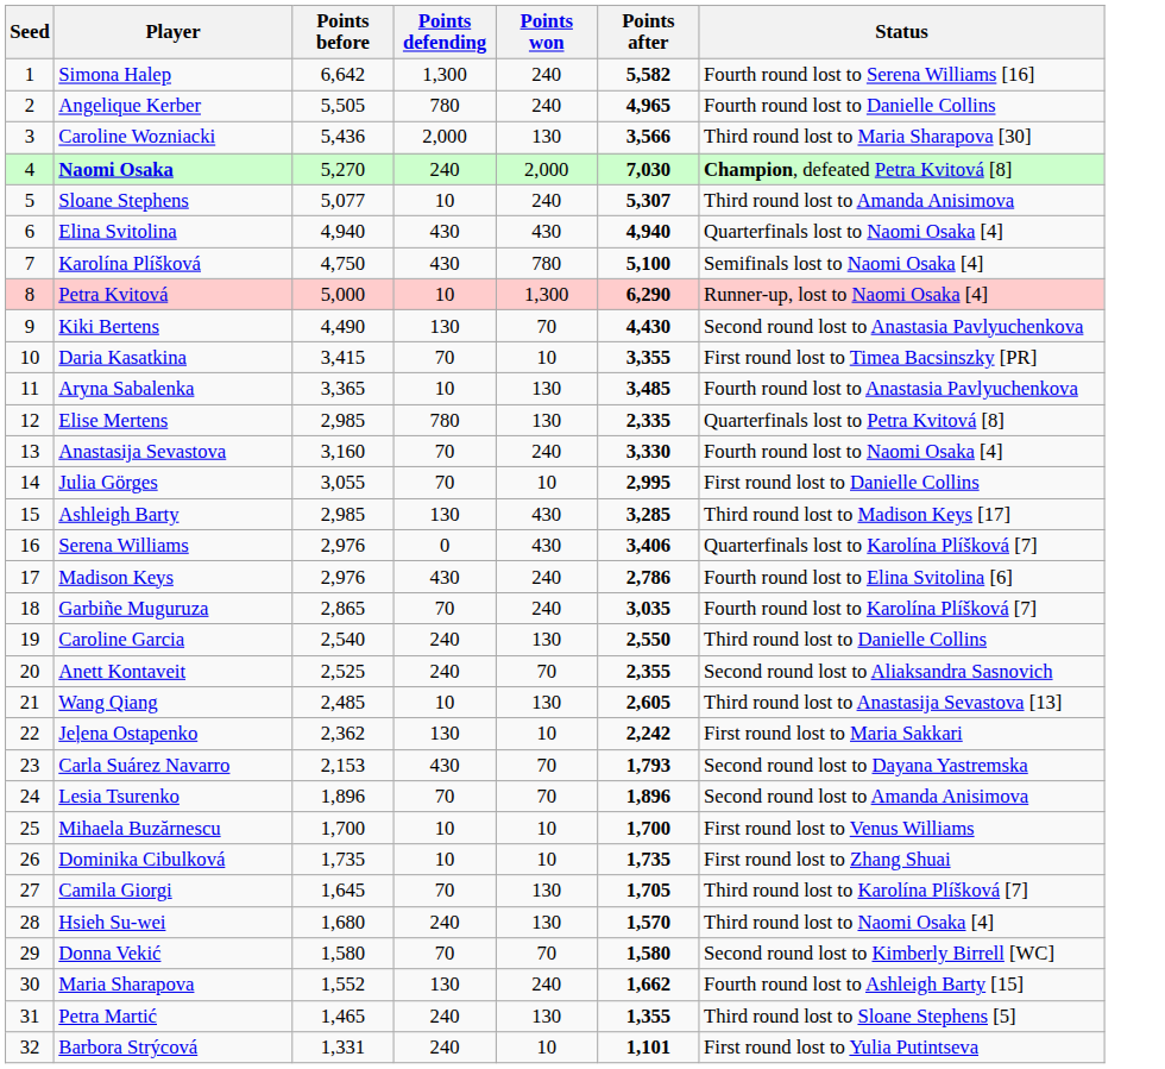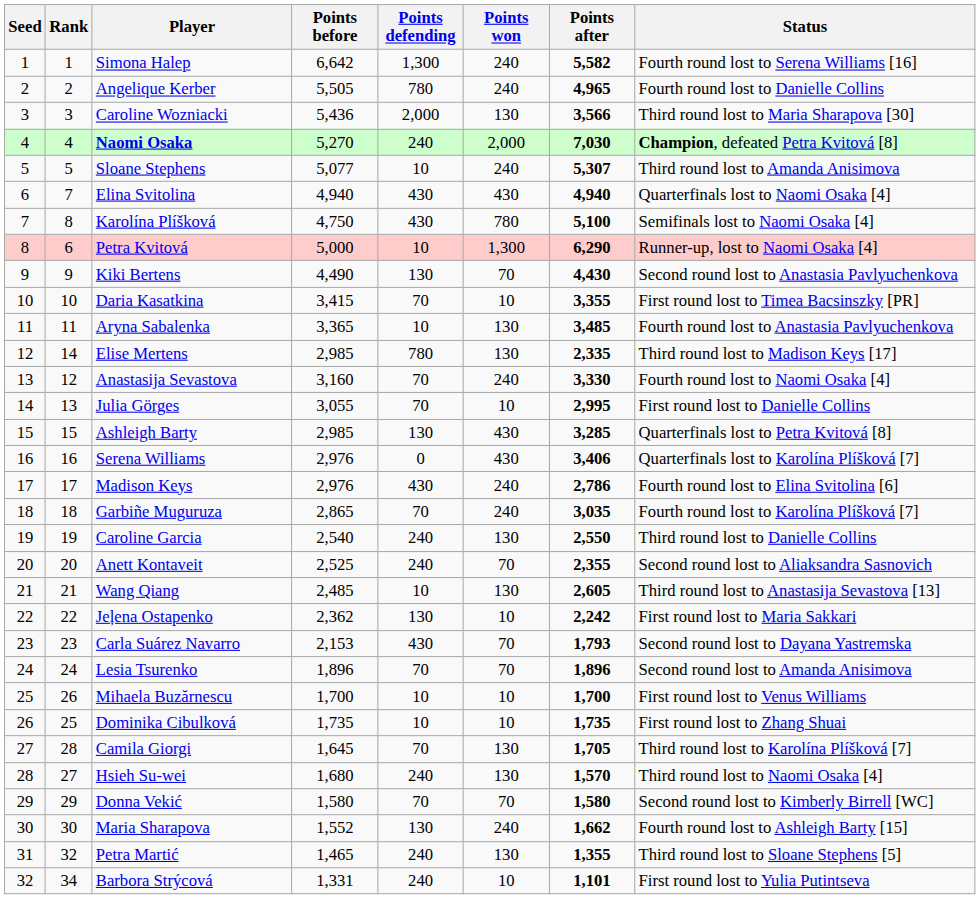 <table class="wikitable sortable">
 <tr>
 <th style="width:30px;">Seed</th>
+<th style="width:30px;">Rank</th>
 <th style="width:185px;">Player</th>
 <th style="width:75px;">Points before</th>
 <th style="width:75px;"><strong><a href='#'>Points defending</a></strong></th>
 <th style="width:75px;"><a href='#'>Points won</a></th>
 <th style="width:75px;">Points after</th>
 <th style="width:320px;">Status</th>
 </tr>
 <tr>
+<td style="text-align:center;">1</td>
 <td style="text-align:center;">1</td>
 <td> <a href='#'>Simona Halep</a></td>
 <td style="text-align:center;">6,642</td>
 <td style="text-align:center;">1,300</td>
 <td style="text-align:center;">240</td>
 <td style="text-align:center;"><strong>5,582</strong></td>
 <td>Fourth round lost to  <a href='#'>Serena Williams</a> [16]</td>
 </tr>
 <tr>
 <td style="text-align:center;">2</td>
+<td style="text-align:center;">2</td>
 <td> <a href='#'>Angelique Kerber</a></td>
 <td style="text-align:center;">5,505</td>
 <td style="text-align:center;">780</td>
 <td style="text-align:center;">240</td>
 <td style="text-align:center;"><strong>4,965</strong></td>
 <td>Fourth round lost to  <a href='#'>Danielle Collins</a></td>
 </tr>
 <tr>
+<td style="text-align:center;">3</td>
 <td style="text-align:center;">3</td>
 <td> <a href='#'>Caroline Wozniacki</a></td>
 <td style="text-align:center;">5,436</td>
 <td style="text-align:center;">2,000</td>
 <td style="text-align:center;">130</td>
 <td style="text-align:center;"><strong>3,566</strong></td>
 <td>Third round lost to  <a href='#'>Maria Sharapova</a> [30]</td>
 </tr>
 <tr style="background:#cfc;">
 <td style="text-align:center;">4</td>
+<td style="text-align:center;">4</td>
 <td> <strong><a href='#'>Naomi Osaka</a></strong></td>
 <td style="text-align:center;">5,270</td>
 <td style="text-align:center;">240</td>
 <td style="text-align:center;">2,000</td>
 <td style="text-align:center;"><strong>7,030</strong></td>
 <td><strong>Champion</strong>, defeated  <a href='#'>Petra Kvitová</a> [8]</td>
 </tr>
 <tr>
+<td style="text-align:center;">5</td>
 <td style="text-align:center;">5</td>
 <td> <a href='#'>Sloane Stephens</a></td>
 <td style="text-align:center;">5,077</td>
 <td style="text-align:center;">10</td>
 <td style="text-align:center;">240</td>
 <td style="text-align:center;"><strong>5,307</strong></td>
 <td>Third round lost to  <a href='#'>Amanda Anisimova</a></td>
 </tr>
 <tr>
 <td style="text-align:center;">6</td>
+<td style="text-align:center;">7</td>
 <td> <a href='#'>Elina Svitolina</a></td>
 <td style="text-align:center;">4,940</td>
 <td style="text-align:center;">430</td>
 <td style="text-align:center;">430</td>
 <td style="text-align:center;"><strong>4,940</strong></td>
 <td>Quarterfinals lost to  <a href='#'>Naomi Osaka</a> [4]</td>
 </tr>
 <tr>
 <td style="text-align:center;">7</td>
+<td style="text-align:center;">8</td>
 <td> <a href='#'>Karolína Plíšková</a></td>
 <td style="text-align:center;">4,750</td>
 <td style="text-align:center;">430</td>
 <td style="text-align:center;">780</td>
 <td style="text-align:center;"><strong>5,100</strong></td>
 <td>Semifinals lost to  <a href='#'>Naomi Osaka</a> [4]</td>
 </tr>
 <tr style="background:#fcc;">
 <td style="text-align:center;">8</td>
+<td style="text-align:center;">6</td>
 <td> <a href='#'>Petra Kvitová</a></td>
 <td style="text-align:center;">5,000</td>
 <td style="text-align:center;">10</td>
 <td style="text-align:center;">1,300</td>
 <td style="text-align:center;"><strong>6,290</strong></td>
 <td>Runner-up, lost to  <a href='#'>Naomi Osaka</a> [4]</td>
 </tr>
 <tr>
+<td style="text-align:center;">9</td>
 <td style="text-align:center;">9</td>
 <td> <a href='#'>Kiki Bertens</a></td>
 <td style="text-align:center;">4,490</td>
 <td style="text-align:center;">130</td>
 <td style="text-align:center;">70</td>
 <td style="text-align:center;"><strong>4,430</strong></td>
 <td>Second round lost to  <a href='#'>Anastasia Pavlyuchenkova</a></td>
 </tr>
 <tr>
 <td style="text-align:center;">10</td>
+<td style="text-align:center;">10</td>
 <td> <a href='#'>Daria Kasatkina</a></td>
 <td style="text-align:center;">3,415</td>
 <td style="text-align:center;">70</td>
 <td style="text-align:center;">10</td>
 <td style="text-align:center;"><strong>3,355</strong></td>
 <td>First round lost to  <a href='#'>Timea Bacsinszky</a> [PR]</td>
 </tr>
 <tr>
+<td style="text-align:center;">11</td>
 <td style="text-align:center;">11</td>
 <td> <a href='#'>Aryna Sabalenka</a></td>
 <td style="text-align:center;">3,365</td>
 <td style="text-align:center;">10</td>
 <td style="text-align:center;">130</td>
 <td style="text-align:center;"><strong>3,485</strong></td>
 <td>Fourth round lost to  <a href='#'>Anastasia Pavlyuchenkova</a></td>
 </tr>
 <tr>
 <td style="text-align:center;">12</td>
+<td style="text-align:center;">14</td>
 <td> <a href='#'>Elise Mertens</a></td>
 <td style="text-align:center;">2,985</td>
 <td style="text-align:center;">780</td>
 <td style="text-align:center;">130</td>
 <td style="text-align:center;"><strong>2,335</strong></td>
-<td>Quarterfinals lost to  <a href='#'>Petra Kvitová</a> [8]</td>
+<td>Third round lost to  <a href='#'>Madison Keys</a> [17]</td>
 </tr>
 <tr>
 <td style="text-align:center;">13</td>
+<td style="text-align:center;">12</td>
 <td> <a href='#'>Anastasija Sevastova</a></td>
 <td style="text-align:center;">3,160</td>
 <td style="text-align:center;">70</td>
 <td style="text-align:center;">240</td>
 <td style="text-align:center;"><strong>3,330</strong></td>
 <td>Fourth round lost to  <a href='#'>Naomi Osaka</a> [4]</td>
 </tr>
 <tr>
 <td style="text-align:center;">14</td>
+<td style="text-align:center;">13</td>
 <td> <a href='#'>Julia Görges</a></td>
 <td style="text-align:center;">3,055</td>
 <td style="text-align:center;">70</td>
 <td style="text-align:center;">10</td>
 <td style="text-align:center;"><strong>2,995</strong></td>
 <td>First round lost to  <a href='#'>Danielle Collins</a></td>
 </tr>
 <tr>
 <td style="text-align:center;">15</td>
+<td style="text-align:center;">15</td>
 <td> <a href='#'>Ashleigh Barty</a></td>
 <td style="text-align:center;">2,985</td>
 <td style="text-align:center;">130</td>
 <td style="text-align:center;">430</td>
 <td style="text-align:center;"><strong>3,285</strong></td>
-<td>Third round lost to  <a href='#'>Madison Keys</a> [17]</td>
+<td>Quarterfinals lost to  <a href='#'>Petra Kvitová</a> [8]</td>
 </tr>
 <tr>
+<td style="text-align:center;">16</td>
 <td style="text-align:center;">16</td>
 <td> <a href='#'>Serena Williams</a></td>
 <td style="text-align:center;">2,976</td>
 <td style="text-align:center;">0</td>
 <td style="text-align:center;">430</td>
 <td style="text-align:center;"><strong>3,406</strong></td>
 <td>Quarterfinals lost to  <a href='#'>Karolína Plíšková</a> [7]</td>
 </tr>
 <tr>
 <td style="text-align:center;">17</td>
+<td style="text-align:center;">17</td>
 <td> <a href='#'>Madison Keys</a></td>
 <td style="text-align:center;">2,976</td>
 <td style="text-align:center;">430</td>
 <td style="text-align:center;">240</td>
 <td style="text-align:center;"><strong>2,786</strong></td>
 <td>Fourth round lost to  <a href='#'>Elina Svitolina</a> [6]</td>
 </tr>
 <tr>
+<td style="text-align:center;">18</td>
 <td style="text-align:center;">18</td>
 <td> <a href='#'>Garbiñe Muguruza</a></td>
 <td style="text-align:center;">2,865</td>
 <td style="text-align:center;">70</td>
 <td style="text-align:center;">240</td>
 <td style="text-align:center;"><strong>3,035</strong></td>
 <td>Fourth round lost to  <a href='#'>Karolína Plíšková</a> [7]</td>
 </tr>
 <tr>
 <td style="text-align:center;">19</td>
+<td style="text-align:center;">19</td>
 <td> <a href='#'>Caroline Garcia</a></td>
 <td style="text-align:center;">2,540</td>
 <td style="text-align:center;">240</td>
 <td style="text-align:center;">130</td>
 <td style="text-align:center;"><strong>2,550</strong></td>
 <td>Third round lost to  <a href='#'>Danielle Collins</a></td>
 </tr>
 <tr>
+<td style="text-align:center;">20</td>
 <td style="text-align:center;">20</td>
 <td> <a href='#'>Anett Kontaveit</a></td>
 <td style="text-align:center;">2,525</td>
 <td style="text-align:center;">240</td>
 <td style="text-align:center;">70</td>
 <td style="text-align:center;"><strong>2,355</strong></td>
 <td>Second round lost to  <a href='#'>Aliaksandra Sasnovich</a></td>
 </tr>
 <tr>
 <td style="text-align:center;">21</td>
+<td style="text-align:center;">21</td>
 <td> <a href='#'>Wang Qiang</a></td>
 <td style="text-align:center;">2,485</td>
 <td style="text-align:center;">10</td>
 <td style="text-align:center;">130</td>
 <td style="text-align:center;"><strong>2,605</strong></td>
 <td>Third round lost to  <a href='#'>Anastasija Sevastova</a> [13]</td>
 </tr>
 <tr>
+<td style="text-align:center;">22</td>
 <td style="text-align:center;">22</td>
 <td> <a href='#'>Jeļena Ostapenko</a></td>
 <td style="text-align:center;">2,362</td>
 <td style="text-align:center;">130</td>
 <td style="text-align:center;">10</td>
 <td style="text-align:center;"><strong>2,242</strong></td>
 <td>First round lost to  <a href='#'>Maria Sakkari</a></td>
 </tr>
 <tr>
 <td style="text-align:center;">23</td>
+<td style="text-align:center;">23</td>
 <td> <a href='#'>Carla Suárez Navarro</a></td>
 <td style="text-align:center;">2,153</td>
 <td style="text-align:center;">430</td>
 <td style="text-align:center;">70</td>
 <td style="text-align:center;"><strong>1,793</strong></td>
 <td>Second round lost to  <a href='#'>Dayana Yastremska</a></td>
 </tr>
 <tr>
+<td style="text-align:center;">24</td>
 <td style="text-align:center;">24</td>
 <td> <a href='#'>Lesia Tsurenko</a></td>
 <td style="text-align:center;">1,896</td>
 <td style="text-align:center;">70</td>
 <td style="text-align:center;">70</td>
 <td style="text-align:center;"><strong>1,896</strong></td>
 <td>Second round lost to  <a href='#'>Amanda Anisimova</a></td>
 </tr>
 <tr>
 <td style="text-align:center;">25</td>
+<td style="text-align:center;">26</td>
 <td> <a href='#'>Mihaela Buzărnescu</a></td>
 <td style="text-align:center;">1,700</td>
 <td style="text-align:center;">10</td>
 <td style="text-align:center;">10</td>
 <td style="text-align:center;"><strong>1,700</strong></td>
 <td>First round lost to  <a href='#'>Venus Williams</a></td>
 </tr>
 <tr>
 <td style="text-align:center;">26</td>
+<td style="text-align:center;">25</td>
 <td> <a href='#'>Dominika Cibulková</a></td>
 <td style="text-align:center;">1,735</td>
 <td style="text-align:center;">10</td>
 <td style="text-align:center;">10</td>
 <td style="text-align:center;"><strong>1,735</strong></td>
 <td>First round lost to  <a href='#'>Zhang Shuai</a></td>
 </tr>
 <tr>
 <td style="text-align:center;">27</td>
+<td style="text-align:center;">28</td>
 <td> <a href='#'>Camila Giorgi</a></td>
 <td style="text-align:center;">1,645</td>
 <td style="text-align:center;">70</td>
 <td style="text-align:center;">130</td>
 <td style="text-align:center;"><strong>1,705</strong></td>
 <td>Third round lost to  <a href='#'>Karolína Plíšková</a> [7]</td>
 </tr>
 <tr>
 <td style="text-align:center;">28</td>
+<td style="text-align:center;">27</td>
 <td> <a href='#'>Hsieh Su-wei</a></td>
 <td style="text-align:center;">1,680</td>
 <td style="text-align:center;">240</td>
 <td style="text-align:center;">130</td>
 <td style="text-align:center;"><strong>1,570</strong></td>
 <td>Third round lost to  <a href='#'>Naomi Osaka</a> [4]</td>
 </tr>
 <tr>
+<td style="text-align:center;">29</td>
 <td style="text-align:center;">29</td>
 <td> <a href='#'>Donna Vekić</a></td>
 <td style="text-align:center;">1,580</td>
 <td style="text-align:center;">70</td>
 <td style="text-align:center;">70</td>
 <td style="text-align:center;"><strong>1,580</strong></td>
 <td>Second round lost to  <a href='#'>Kimberly Birrell</a> [WC]</td>
 </tr>
 <tr>
 <td style="text-align:center;">30</td>
+<td style="text-align:center;">30</td>
 <td> <a href='#'>Maria Sharapova</a></td>
 <td style="text-align:center;">1,552</td>
 <td style="text-align:center;">130</td>
 <td style="text-align:center;">240</td>
 <td style="text-align:center;"><strong>1,662</strong></td>
 <td>Fourth round lost to  <a href='#'>Ashleigh Barty</a> [15]</td>
 </tr>
 <tr>
 <td style="text-align:center;">31</td>
+<td style="text-align:center;">32</td>
 <td> <a href='#'>Petra Martić</a></td>
 <td style="text-align:center;">1,465</td>
 <td style="text-align:center;">240</td>
 <td style="text-align:center;">130</td>
 <td style="text-align:center;"><strong>1,355</strong></td>
 <td>Third round lost to  <a href='#'>Sloane Stephens</a> [5]</td>
 </tr>
 <tr>
 <td style="text-align:center;">32</td>
+<td style="text-align:center;">34</td>
 <td> <a href='#'>Barbora Strýcová</a></td>
 <td style="text-align:center;">1,331</td>
 <td style="text-align:center;">240</td>
 <td style="text-align:center;">10</td>
 <td style="text-align:center;"><strong>1,101</strong></td>
 <td>First round lost to  <a href='#'>Yulia Putintseva</a></td>
 </tr>
 </table>
